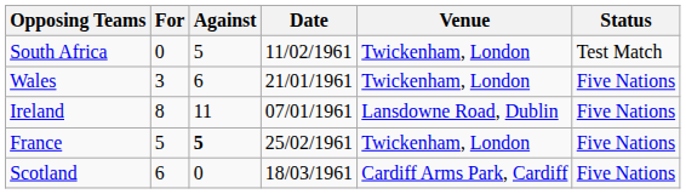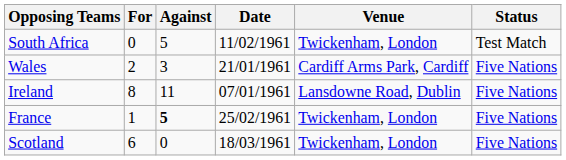 <table class="wikitable">
 <tr>
 <th>Opposing Teams</th>
 <th>For</th>
 <th>Against</th>
 <th>Date</th>
 <th>Venue</th>
 <th>Status</th>
 </tr>
 <tr>
 <td><a href='#'>South Africa</a></td>
 <td>0</td>
 <td>5</td>
 <td>11/02/1961</td>
 <td><a href='#'>Twickenham</a>, <a href='#'>London</a></td>
 <td>Test Match</td>
 </tr>
 <tr>
 <td><a href='#'>Wales</a></td>
+<td>2</td>
 <td>3</td>
-<td>6</td>
 <td>21/01/1961</td>
-<td><a href='#'>Twickenham</a>, <a href='#'>London</a></td>
+<td><a href='#'>Cardiff Arms Park</a>, <a href='#'>Cardiff</a></td>
 <td><a href='#'>Five Nations</a></td>
 </tr>
 <tr>
 <td><a href='#'>Ireland</a></td>
 <td>8</td>
 <td>11</td>
 <td>07/01/1961</td>
 <td><a href='#'>Lansdowne Road</a>, <a href='#'>Dublin</a></td>
 <td><a href='#'>Five Nations</a></td>
 </tr>
 <tr>
 <td><a href='#'>France</a></td>
-<td>5</td>
+<td>1</td>
 <td><strong>5</strong></td>
 <td>25/02/1961</td>
 <td><a href='#'>Twickenham</a>, <a href='#'>London</a></td>
 <td><a href='#'>Five Nations</a></td>
 </tr>
 <tr>
 <td><a href='#'>Scotland</a></td>
 <td>6</td>
 <td>0</td>
 <td>18/03/1961</td>
-<td><a href='#'>Cardiff Arms Park</a>, <a href='#'>Cardiff</a></td>
+<td><a href='#'>Twickenham</a>, <a href='#'>London</a></td>
 <td><a href='#'>Five Nations</a></td>
 </tr>
 </table>
